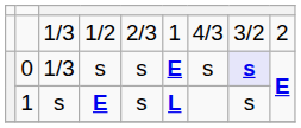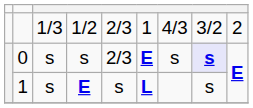 <table class="wikitable" style="text-align: center;">
 <tr>
 <td></td>
 <td></td>
 <th colspan="7"></th>
 </tr>
 <tr>
 <td></td>
 <td></td>
 <td>1/3</td>
 <td>1/2</td>
 <td>2/3</td>
 <td>1</td>
 <td>4/3</td>
 <td>3/2</td>
 <td>2</td>
 </tr>
 <tr>
 <th rowspan="2"></th>
 <td>0</td>
-<td>1/3</td>
 <td>s</td>
 <td>s</td>
+<td>2/3</td>
 <td><strong><a href='#'>E</a></strong></td>
 <td>s</td>
 <td style="background: lavender;"><strong><a href='#'>s</a></strong></td>
 <td rowspan="2"><strong><a href='#'>E</a></strong></td>
 </tr>
 <tr>
 <td>1</td>
 <td>s</td>
 <td><strong><a href='#'>E</a></strong></td>
 <td>s</td>
 <td><strong><a href='#'>L</a></strong></td>
 <td></td>
 <td>s</td>
 </tr>
 <tr>
 </tr>
 </table>
